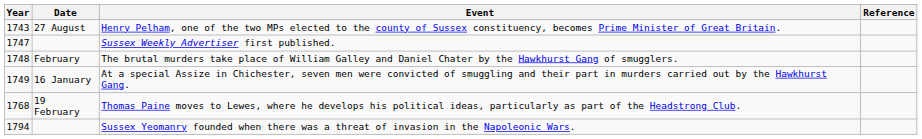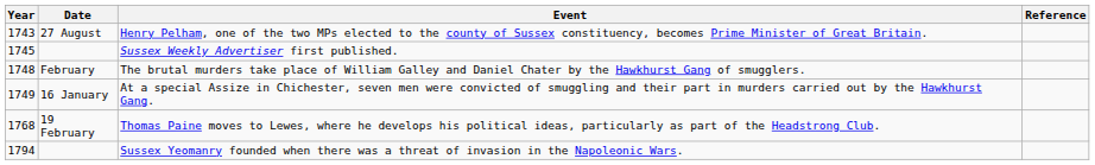 <table class="wikitable">
 <tr>
 <th TITTY>Year</th>
 <th TITTY>Date</th>
 <th>Event</th>
 <th>Reference</th>
 </tr>
 <tr>
 <td>1743</td>
 <td>27 August</td>
 <td><a href='#'>Henry Pelham</a>, one of the two MPs elected to the <a href='#'>county of Sussex</a> constituency, becomes <a href='#'>Prime Minister of Great Britain</a>.</td>
 <td></td>
 </tr>
 <tr>
-<td>1747</td>
+<td>1745</td>
 <td></td>
 <td><em><a href='#'>Sussex Weekly Advertiser</a></em> first published.</td>
 <td></td>
 </tr>
 <tr>
 <td>1748</td>
 <td>February</td>
 <td>The brutal murders take place of William Galley and Daniel Chater by the <a href='#'>Hawkhurst Gang</a> of smugglers.</td>
 <td></td>
 </tr>
 <tr>
 <td>1749</td>
 <td>16 January</td>
 <td>At a special Assize in Chichester, seven men were convicted of smuggling and their part in murders carried out by the <a href='#'>Hawkhurst Gang</a>.</td>
 <td></td>
 </tr>
 <tr>
 <td>1768</td>
 <td>19 February</td>
 <td><a href='#'>Thomas Paine</a> moves to Lewes, where he develops his political ideas, particularly as part of the <a href='#'>Headstrong Club</a>.</td>
 <td></td>
 </tr>
 <tr>
 <td>1794</td>
 <td></td>
 <td><a href='#'>Sussex Yeomanry</a> founded when there was a threat of invasion in the <a href='#'>Napoleonic Wars</a>.</td>
 <td></td>
 </tr>
 </table>
